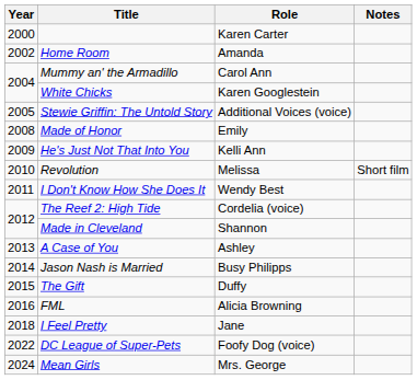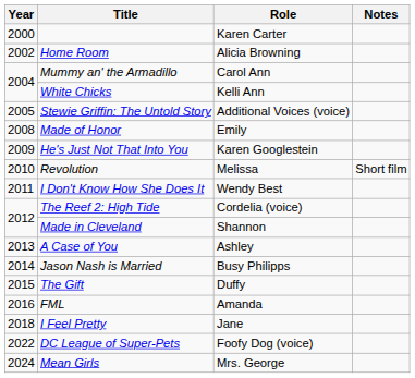 <table class="wikitable sortable">
 <tr>
 <th scope="col">Year</th>
 <th scope="col">Title</th>
 <th scope="col">Role</th>
 <th scope="col" class="unsortable">Notes</th>
 </tr>
 <tr>
 <td>2000</td>
 <td><em></em></td>
 <td>Karen Carter</td>
 <td></td>
 </tr>
 <tr>
 <td>2002</td>
 <td><em><a href='#'>Home Room</a></em></td>
-<td>Amanda</td>
+<td>Alicia Browning</td>
 <td></td>
 </tr>
 <tr>
 <td rowspan="2">2004</td>
 <td><em>Mummy an' the Armadillo</em></td>
 <td>Carol Ann</td>
 <td></td>
 </tr>
 <tr>
 <td><em><a href='#'>White Chicks</a></em></td>
-<td>Karen Googlestein</td>
+<td>Kelli Ann</td>
 <td></td>
 </tr>
 <tr>
 <td>2005</td>
 <td><em><a href='#'>Stewie Griffin: The Untold Story</a></em></td>
 <td>Additional Voices (voice)</td>
 <td></td>
 </tr>
 <tr>
 <td>2008</td>
 <td><em><a href='#'>Made of Honor</a></em></td>
 <td>Emily</td>
 <td></td>
 </tr>
 <tr>
 <td>2009</td>
 <td><em><a href='#'>He's Just Not That Into You</a></em></td>
-<td>Kelli Ann</td>
+<td>Karen Googlestein</td>
 <td></td>
 </tr>
 <tr>
 <td>2010</td>
 <td><em>Revolution</em></td>
 <td>Melissa</td>
 <td>Short film</td>
 </tr>
 <tr>
 <td>2011</td>
 <td><em><a href='#'>I Don't Know How She Does It</a></em></td>
 <td>Wendy Best</td>
 <td></td>
 </tr>
 <tr>
 <td rowspan="2">2012</td>
 <td><em><a href='#'>The Reef 2: High Tide</a></em></td>
 <td>Cordelia (voice)</td>
 <td></td>
 </tr>
 <tr>
 <td><em><a href='#'>Made in Cleveland</a></em></td>
 <td>Shannon</td>
 <td></td>
 </tr>
 <tr>
 <td>2013</td>
 <td><em><a href='#'>A Case of You</a></em></td>
 <td>Ashley</td>
 <td></td>
 </tr>
 <tr>
 <td>2014</td>
 <td><em>Jason Nash is Married</em></td>
 <td>Busy Philipps</td>
 <td></td>
 </tr>
 <tr>
 <td>2015</td>
 <td><em><a href='#'>The Gift</a></em></td>
 <td>Duffy</td>
 <td></td>
 </tr>
 <tr>
 <td>2016</td>
 <td><em>FML</em></td>
-<td>Alicia Browning</td>
+<td>Amanda</td>
 <td></td>
 </tr>
 <tr>
 <td>2018</td>
 <td><em><a href='#'>I Feel Pretty</a></em></td>
 <td>Jane</td>
 <td></td>
 </tr>
 <tr>
 <td>2022</td>
 <td><em><a href='#'>DC League of Super-Pets</a></em></td>
 <td>Foofy Dog (voice)</td>
 <td></td>
 </tr>
 <tr>
 <td>2024</td>
 <td><em><a href='#'>Mean Girls</a></em></td>
 <td>Mrs. George</td>
 <td></td>
 </tr>
 </table>
